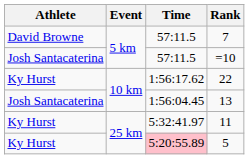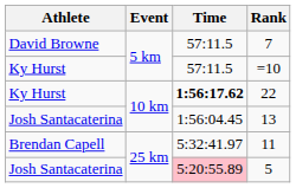 <table class="wikitable" style="text-align:center; font-size:90%">
 <tr>
 <th rowspan=1>Athlete</th>
 <th rowspan=1>Event</th>
 <th>Time</th>
 <th>Rank</th>
 </tr>
 <tr>
 <td align=left><a href='#'>David Browne</a></td>
 <td align=left rowspan=2><a href='#'>5 km</a></td>
 <td>57:11.5</td>
 <td>7</td>
 </tr>
 <tr>
-<td align=left><a href='#'>Josh Santacaterina</a></td>
+<td align=left><a href='#'>Ky Hurst</a></td>
 <td>57:11.5</td>
 <td>=10</td>
 </tr>
 <tr>
 <td align=left><a href='#'>Ky Hurst</a></td>
 <td align=left rowspan=2><a href='#'>10 km</a></td>
-<td>1:56:17.62</td>
+<td><strong>1:56:17.62</strong></td>
 <td>22</td>
 </tr>
 <tr>
 <td align=left><a href='#'>Josh Santacaterina</a></td>
 <td>1:56:04.45</td>
 <td>13</td>
 </tr>
 <tr>
-<td align=left><a href='#'>Ky Hurst</a></td>
+<td align=left><a href='#'>Brendan Capell</a></td>
 <td align=left rowspan=2><a href='#'>25 km</a></td>
 <td>5:32:41.97</td>
 <td>11</td>
 </tr>
 <tr>
-<td align=left><a href='#'>Ky Hurst</a></td>
+<td align=left><a href='#'>Josh Santacaterina</a></td>
 <td style="background: pink;">5:20:55.89</td>
 <td>5</td>
 </tr>
 </table>
